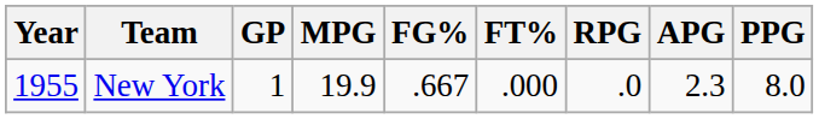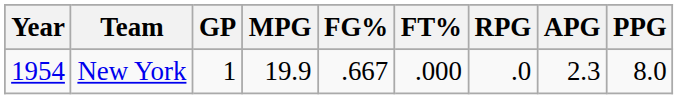 <table class="wikitable sortable" style="font-size:95%; text-align:right;">
 <tr>
 <th>Year</th>
 <th>Team</th>
 <th>GP</th>
 <th>MPG</th>
 <th>FG%</th>
 <th>FT%</th>
 <th>RPG</th>
 <th>APG</th>
 <th>PPG</th>
 </tr>
 <tr>
-<td style="text-align:left;"><a href='#'>1955</a></td>
+<td style="text-align:left;"><a href='#'>1954</a></td>
 <td style="text-align:left;"><a href='#'>New York</a></td>
 <td>1</td>
 <td>19.9</td>
 <td>.667</td>
 <td>.000</td>
 <td>.0</td>
 <td>2.3</td>
 <td>8.0</td>
 </tr>
 </table>
